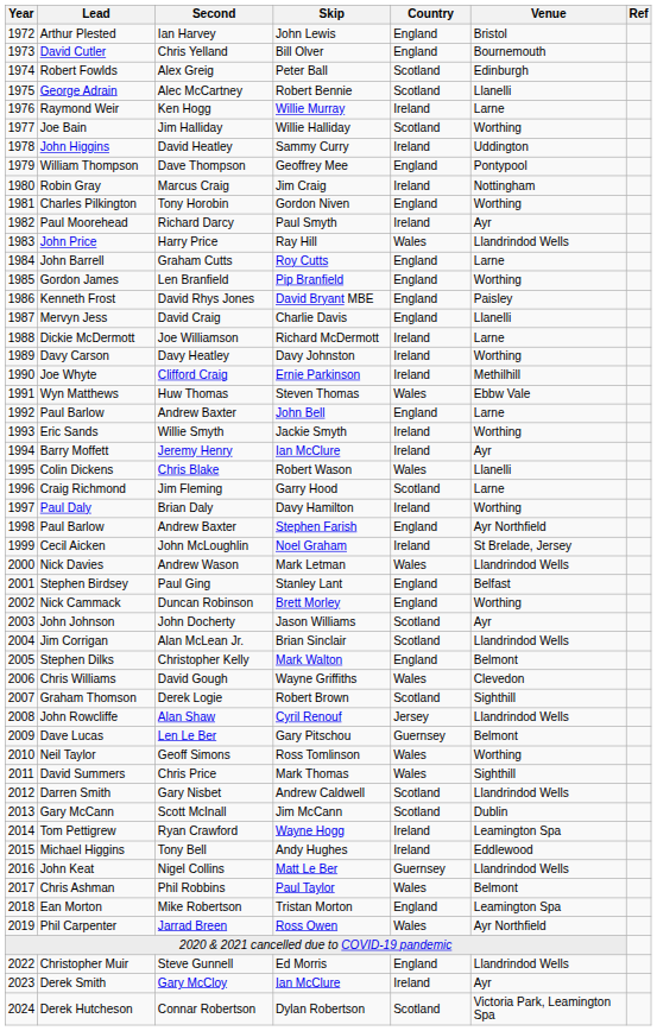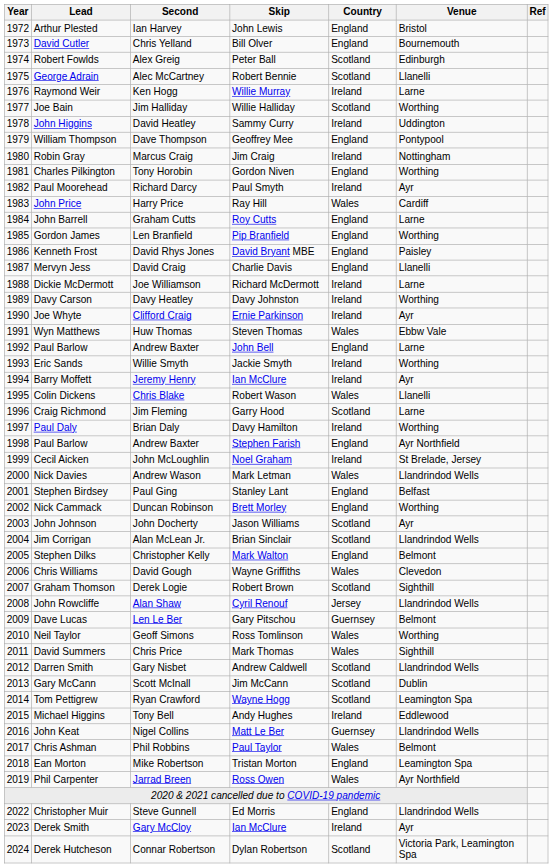 <table class="sortable wikitable">
 <tr>
 <th width="30">Year</th>
 <th width="150">Lead</th>
 <th width="150">Second</th>
 <th width="150">Skip</th>
 <th width="100">Country</th>
 <th width="200">Venue</th>
 <th width="20">Ref</th>
 </tr>
 <tr>
 <td align=center>1972</td>
 <td>Arthur Plested</td>
 <td>Ian Harvey</td>
 <td>John Lewis</td>
 <td>England</td>
 <td>Bristol</td>
 <td></td>
 </tr>
 <tr>
 <td align=center>1973</td>
 <td><a href='#'>David Cutler</a></td>
 <td>Chris Yelland</td>
 <td>Bill Olver</td>
 <td>England</td>
 <td>Bournemouth</td>
 <td></td>
 </tr>
 <tr>
 <td align=center>1974</td>
 <td>Robert Fowlds</td>
 <td>Alex Greig</td>
 <td>Peter Ball</td>
 <td>Scotland</td>
 <td>Edinburgh</td>
 <td></td>
 </tr>
 <tr>
 <td align=center>1975</td>
 <td><a href='#'>George Adrain</a></td>
 <td>Alec McCartney</td>
 <td>Robert Bennie</td>
 <td>Scotland</td>
 <td>Llanelli</td>
 <td></td>
 </tr>
 <tr>
 <td align=center>1976</td>
 <td>Raymond Weir</td>
 <td>Ken Hogg</td>
 <td><a href='#'>Willie Murray</a></td>
 <td>Ireland</td>
 <td>Larne</td>
 <td></td>
 </tr>
 <tr>
 <td align=center>1977</td>
 <td>Joe Bain</td>
 <td>Jim Halliday</td>
 <td>Willie Halliday</td>
 <td>Scotland</td>
 <td>Worthing</td>
 <td></td>
 </tr>
 <tr>
 <td align=center>1978</td>
 <td><a href='#'>John Higgins</a></td>
 <td>David Heatley</td>
 <td>Sammy Curry</td>
 <td>Ireland</td>
 <td>Uddington</td>
 <td></td>
 </tr>
 <tr>
 <td align=center>1979</td>
 <td>William Thompson</td>
 <td>Dave Thompson</td>
 <td>Geoffrey Mee</td>
 <td>England</td>
 <td>Pontypool</td>
 <td></td>
 </tr>
 <tr>
 <td align=center>1980</td>
 <td>Robin Gray</td>
 <td>Marcus Craig</td>
 <td>Jim Craig</td>
 <td>Ireland</td>
 <td>Nottingham</td>
 <td></td>
 </tr>
 <tr>
 <td align=center>1981</td>
 <td>Charles Pilkington</td>
 <td>Tony Horobin</td>
 <td>Gordon Niven</td>
 <td>England</td>
 <td>Worthing</td>
 <td></td>
 </tr>
 <tr>
 <td align=center>1982</td>
 <td>Paul Moorehead</td>
 <td>Richard Darcy</td>
 <td>Paul Smyth</td>
 <td>Ireland</td>
 <td>Ayr</td>
 <td></td>
 </tr>
 <tr>
 <td align=center>1983</td>
 <td><a href='#'>John Price</a></td>
 <td>Harry Price</td>
 <td>Ray Hill</td>
 <td>Wales</td>
-<td>Llandrindod Wells</td>
+<td>Cardiff</td>
 <td></td>
 </tr>
 <tr>
 <td align=center>1984</td>
 <td>John Barrell</td>
 <td>Graham Cutts</td>
 <td><a href='#'>Roy Cutts</a></td>
 <td>England</td>
 <td>Larne</td>
 <td></td>
 </tr>
 <tr>
 <td align=center>1985</td>
 <td>Gordon James</td>
 <td>Len Branfield</td>
 <td><a href='#'>Pip Branfield</a></td>
 <td>England</td>
 <td>Worthing</td>
 <td></td>
 </tr>
 <tr>
 <td align=center>1986</td>
 <td>Kenneth Frost</td>
 <td>David Rhys Jones</td>
 <td><a href='#'>David Bryant</a> MBE</td>
 <td>England</td>
 <td>Paisley</td>
 <td></td>
 </tr>
 <tr>
 <td align=center>1987</td>
 <td>Mervyn Jess</td>
 <td>David Craig</td>
 <td>Charlie Davis</td>
 <td>England</td>
 <td>Llanelli</td>
 <td></td>
 </tr>
 <tr>
 <td align=center>1988</td>
 <td>Dickie McDermott</td>
 <td>Joe Williamson</td>
 <td>Richard McDermott</td>
 <td>Ireland</td>
 <td>Larne</td>
 <td></td>
 </tr>
 <tr>
 <td align=center>1989</td>
 <td>Davy Carson</td>
 <td>Davy Heatley</td>
 <td>Davy Johnston</td>
 <td>Ireland</td>
 <td>Worthing</td>
 <td></td>
 </tr>
 <tr>
 <td align=center>1990</td>
 <td>Joe Whyte</td>
 <td><a href='#'>Clifford Craig</a></td>
 <td><a href='#'>Ernie Parkinson</a></td>
 <td>Ireland</td>
-<td>Methilhill</td>
+<td>Ayr</td>
 <td></td>
 </tr>
 <tr>
 <td align=center>1991</td>
 <td>Wyn Matthews</td>
 <td>Huw Thomas</td>
 <td>Steven Thomas</td>
 <td>Wales</td>
 <td>Ebbw Vale</td>
 <td></td>
 </tr>
 <tr>
 <td align=center>1992</td>
 <td>Paul Barlow</td>
 <td>Andrew Baxter</td>
 <td><a href='#'>John Bell</a></td>
 <td>England</td>
 <td>Larne</td>
 <td></td>
 </tr>
 <tr>
 <td align=center>1993</td>
 <td>Eric Sands</td>
 <td>Willie Smyth</td>
 <td>Jackie Smyth</td>
 <td>Ireland</td>
 <td>Worthing</td>
 <td></td>
 </tr>
 <tr>
 <td align=center>1994</td>
 <td>Barry Moffett</td>
 <td><a href='#'>Jeremy Henry</a></td>
 <td><a href='#'>Ian McClure</a></td>
 <td>Ireland</td>
 <td>Ayr</td>
 <td></td>
 </tr>
 <tr>
 <td align=center>1995</td>
 <td>Colin Dickens</td>
 <td><a href='#'>Chris Blake</a></td>
 <td>Robert Wason</td>
 <td>Wales</td>
 <td>Llanelli</td>
 <td></td>
 </tr>
 <tr>
 <td align=center>1996</td>
 <td>Craig Richmond</td>
 <td>Jim Fleming</td>
 <td>Garry Hood</td>
 <td>Scotland</td>
 <td>Larne</td>
 <td></td>
 </tr>
 <tr>
 <td align=center>1997</td>
 <td><a href='#'>Paul Daly</a></td>
 <td>Brian Daly</td>
 <td>Davy Hamilton</td>
 <td>Ireland</td>
 <td>Worthing</td>
 <td></td>
 </tr>
 <tr>
 <td align=center>1998</td>
 <td>Paul Barlow</td>
 <td>Andrew Baxter</td>
 <td><a href='#'>Stephen Farish</a></td>
 <td>England</td>
 <td>Ayr Northfield</td>
 <td></td>
 </tr>
 <tr>
 <td align=center>1999</td>
 <td>Cecil Aicken</td>
 <td>John McLoughlin</td>
 <td><a href='#'>Noel Graham</a></td>
 <td>Ireland</td>
 <td>St Brelade, Jersey</td>
 <td></td>
 </tr>
 <tr>
 <td align=center>2000</td>
 <td>Nick Davies</td>
 <td>Andrew Wason</td>
 <td>Mark Letman</td>
 <td>Wales</td>
 <td>Llandrindod Wells</td>
 <td></td>
 </tr>
 <tr>
 <td align=center>2001</td>
 <td>Stephen Birdsey</td>
 <td>Paul Ging</td>
 <td>Stanley Lant</td>
 <td>England</td>
 <td>Belfast</td>
 <td></td>
 </tr>
 <tr>
 <td align=center>2002</td>
 <td>Nick Cammack</td>
 <td>Duncan Robinson</td>
 <td><a href='#'>Brett Morley</a></td>
 <td>England</td>
 <td>Worthing</td>
 <td></td>
 </tr>
 <tr>
 <td align=center>2003</td>
 <td>John Johnson</td>
 <td>John Docherty</td>
 <td>Jason Williams</td>
 <td>Scotland</td>
 <td>Ayr</td>
 <td></td>
 </tr>
 <tr>
 <td align=center>2004</td>
 <td>Jim Corrigan</td>
 <td>Alan McLean Jr.</td>
 <td>Brian Sinclair</td>
 <td>Scotland</td>
 <td>Llandrindod Wells</td>
 <td></td>
 </tr>
 <tr>
 <td align=center>2005</td>
 <td>Stephen Dilks</td>
 <td>Christopher Kelly</td>
 <td><a href='#'>Mark Walton</a></td>
 <td>England</td>
 <td>Belmont</td>
 <td></td>
 </tr>
 <tr>
 <td align=center>2006</td>
 <td>Chris Williams</td>
 <td>David Gough</td>
 <td>Wayne Griffiths</td>
 <td>Wales</td>
 <td>Clevedon</td>
 <td></td>
 </tr>
 <tr>
 <td align=center>2007</td>
 <td>Graham Thomson</td>
 <td>Derek Logie</td>
 <td>Robert Brown</td>
 <td>Scotland</td>
 <td>Sighthill</td>
 <td></td>
 </tr>
 <tr>
 <td align=center>2008</td>
 <td>John Rowcliffe</td>
 <td><a href='#'>Alan Shaw</a></td>
 <td><a href='#'>Cyril Renouf</a></td>
 <td>Jersey</td>
 <td>Llandrindod Wells</td>
 <td></td>
 </tr>
 <tr>
 <td align=center>2009</td>
 <td>Dave Lucas</td>
 <td><a href='#'>Len Le Ber</a></td>
 <td>Gary Pitschou</td>
 <td>Guernsey</td>
 <td>Belmont</td>
 <td></td>
 </tr>
 <tr>
 <td align=center>2010</td>
 <td>Neil Taylor</td>
 <td>Geoff Simons</td>
 <td>Ross Tomlinson</td>
 <td>Wales</td>
 <td>Worthing</td>
 <td></td>
 </tr>
 <tr>
 <td align=center>2011</td>
 <td>David Summers</td>
 <td>Chris Price</td>
 <td>Mark Thomas</td>
 <td>Wales</td>
 <td>Sighthill</td>
 <td></td>
 </tr>
 <tr>
 <td align=center>2012</td>
 <td>Darren Smith</td>
 <td>Gary Nisbet</td>
 <td>Andrew Caldwell</td>
 <td>Scotland</td>
 <td>Llandrindod Wells</td>
 <td></td>
 </tr>
 <tr>
 <td align=center>2013</td>
 <td>Gary McCann</td>
 <td>Scott McInall</td>
 <td>Jim McCann</td>
 <td>Scotland</td>
 <td>Dublin</td>
 <td></td>
 </tr>
 <tr>
 <td align=center>2014</td>
 <td>Tom Pettigrew</td>
 <td>Ryan Crawford</td>
 <td><a href='#'>Wayne Hogg</a></td>
-<td>Ireland</td>
+<td>Scotland</td>
 <td>Leamington Spa</td>
 <td></td>
 </tr>
 <tr>
 <td align=center>2015</td>
 <td>Michael Higgins</td>
 <td>Tony Bell</td>
 <td>Andy Hughes</td>
 <td>Ireland</td>
 <td>Eddlewood</td>
 <td></td>
 </tr>
 <tr>
 <td align=center>2016</td>
 <td>John Keat</td>
 <td>Nigel Collins</td>
 <td><a href='#'>Matt Le Ber</a></td>
 <td>Guernsey</td>
 <td>Llandrindod Wells</td>
 <td></td>
 </tr>
 <tr>
 <td align=center>2017</td>
 <td>Chris Ashman</td>
 <td>Phil Robbins</td>
 <td><a href='#'>Paul Taylor</a></td>
 <td>Wales</td>
 <td>Belmont</td>
 <td></td>
 </tr>
 <tr>
 <td align=center>2018</td>
 <td>Ean Morton</td>
 <td>Mike Robertson</td>
 <td>Tristan Morton</td>
 <td>England</td>
 <td>Leamington Spa</td>
 <td></td>
 </tr>
 <tr>
 <td align=center>2019</td>
 <td>Phil Carpenter</td>
 <td><a href='#'>Jarrad Breen</a></td>
 <td><a href='#'>Ross Owen</a></td>
 <td>Wales</td>
 <td>Ayr Northfield</td>
 <td></td>
 </tr>
 <tr>
 <td style="text-align:center" colspan=6 bgcolor="ececec"><em>2020 & 2021 cancelled due to <a href='#'>COVID-19 pandemic</a></em></td>
 <td></td>
 </tr>
 <tr>
 <td align=center>2022</td>
 <td>Christopher Muir</td>
 <td>Steve Gunnell</td>
 <td>Ed Morris</td>
 <td>England</td>
 <td>Llandrindod Wells</td>
 <td></td>
 </tr>
 <tr>
 <td align=center>2023</td>
 <td>Derek Smith</td>
 <td><a href='#'>Gary McCloy</a></td>
 <td><a href='#'>Ian McClure</a></td>
 <td>Ireland</td>
 <td>Ayr</td>
 <td></td>
 </tr>
 <tr>
 <td align=center>2024</td>
 <td>Derek Hutcheson</td>
 <td>Connar Robertson</td>
 <td>Dylan Robertson</td>
 <td>Scotland</td>
 <td>Victoria Park, Leamington Spa</td>
 <td></td>
 </tr>
 </table>
